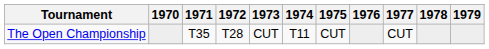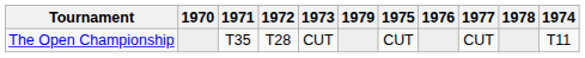 <table class="wikitable" style="font-size:95%;text-align:center;">
 <tr>
 <th>Tournament</th>
 <th>1970</th>
 <th>1971</th>
 <th>1972</th>
 <th>1973</th>
-<th>1974</th>
+<th>1979</th>
 <th>1975</th>
 <th>1976</th>
 <th>1977</th>
 <th>1978</th>
-<th>1979</th>
+<th>1974</th>
 </tr>
 <tr>
 <td align=left><a href='#'>The Open Championship</a></td>
 <td style="background:#eeeeee;"></td>
 <td>T35</td>
 <td>T28</td>
 <td>CUT</td>
-<td>T11</td>
+<td style="background:#eeeeee;"></td>
 <td>CUT</td>
 <td style="background:#eeeeee;"></td>
 <td>CUT</td>
 <td style="background:#eeeeee;"></td>
-<td style="background:#eeeeee;"></td>
+<td>T11</td>
 </tr>
 </table>
